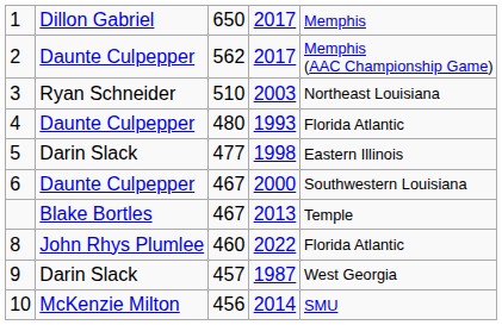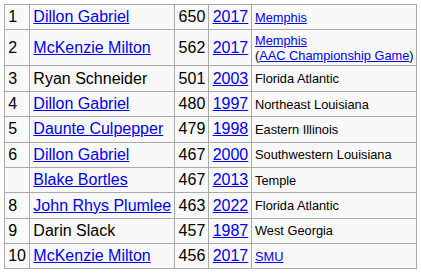 <table class="wikitable">
 <tr>
 </tr>
 <tr>
 <td>1</td>
 <td><a href='#'>Dillon Gabriel</a></td>
 <td><abbr>650</abbr></td>
 <td><a href='#'>2017</a></td>
 <td style="font-size:80%;"><a href='#'>Memphis</a></td>
 </tr>
 <tr>
 <td>2</td>
-<td><a href='#'>Daunte Culpepper</a></td>
+<td><a href='#'>McKenzie Milton</a></td>
 <td><abbr>562</abbr></td>
 <td><a href='#'>2017</a></td>
 <td style="font-size:80%;"><a href='#'>Memphis</a><br>(<a href='#'>AAC Championship Game</a>)</td>
 </tr>
 <tr>
 <td>3</td>
 <td>Ryan Schneider</td>
-<td><abbr>510</abbr></td>
+<td><abbr>501</abbr></td>
 <td><a href='#'>2003</a></td>
+<td style="font-size:80%;">Florida Atlantic</td>
+</tr>
+<tr>
+<td>4</td>
+<td><a href='#'>Dillon Gabriel</a></td>
+<td><abbr>480</abbr></td>
+<td><a href='#'>1997</a></td>
 <td style="font-size:80%;">Northeast Louisiana</td>
 </tr>
 <tr>
-<td>4</td>
+<td>5</td>
 <td><a href='#'>Daunte Culpepper</a></td>
-<td><abbr>480</abbr></td>
-<td><a href='#'>1993</a></td>
-<td style="font-size:80%;">Florida Atlantic</td>
-</tr>
-<tr>
-<td>5</td>
-<td>Darin Slack</td>
-<td><abbr>477</abbr></td>
+<td><abbr>479</abbr></td>
 <td><a href='#'>1998</a></td>
 <td style="font-size:80%;">Eastern Illinois</td>
 </tr>
 <tr>
 <td>6</td>
-<td><a href='#'>Daunte Culpepper</a></td>
+<td><a href='#'>Dillon Gabriel</a></td>
 <td><abbr>467</abbr></td>
 <td><a href='#'>2000</a></td>
 <td style="font-size:80%;">Southwestern Louisiana</td>
 </tr>
 <tr>
 <td></td>
 <td><a href='#'>Blake Bortles</a></td>
 <td><abbr>467</abbr></td>
 <td><a href='#'>2013</a></td>
 <td style="font-size:80%;">Temple</td>
 </tr>
 <tr>
 <td>8</td>
 <td><a href='#'>John Rhys Plumlee</a></td>
-<td><abbr>460</abbr></td>
+<td><abbr>463</abbr></td>
 <td><a href='#'>2022</a></td>
 <td style="font-size:80%;">Florida Atlantic</td>
 </tr>
 <tr>
 <td>9</td>
 <td>Darin Slack</td>
 <td><abbr>457</abbr></td>
 <td><a href='#'>1987</a></td>
 <td style="font-size:80%;">West Georgia</td>
 </tr>
 <tr>
 <td>10</td>
 <td><a href='#'>McKenzie Milton</a></td>
 <td><abbr>456</abbr></td>
-<td><a href='#'>2014</a></td>
+<td><a href='#'>2017</a></td>
 <td style="font-size:80%;"><a href='#'>SMU</a></td>
 </tr>
 </table>
